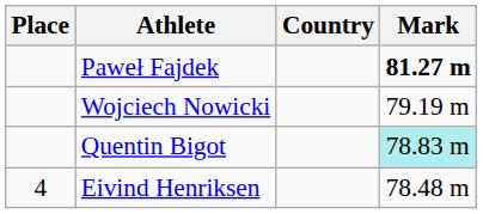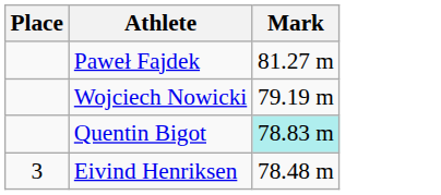 <table class="wikitable">
 <tr>
 <th>Place</th>
 <th>Athlete</th>
-<th>Country</th>
 <th>Mark</th>
 </tr>
 <tr>
 <td align=center></td>
 <td><a href='#'>Paweł Fajdek</a></td>
-<td></td>
-<td><strong>81.27 m</strong></td>
+<td>81.27 m</td>
 </tr>
 <tr>
 <td align=center></td>
 <td><a href='#'>Wojciech Nowicki</a></td>
-<td></td>
 <td>79.19 m</td>
 </tr>
 <tr>
 <td align=center></td>
 <td><a href='#'>Quentin Bigot</a></td>
-<td></td>
 <td style="background: paleturquoise;">78.83 m</td>
 </tr>
 <tr>
-<td align=center>4</td>
+<td align=center>3</td>
 <td><a href='#'>Eivind Henriksen</a></td>
-<td></td>
 <td>78.48 m</td>
 </tr>
 </table>
